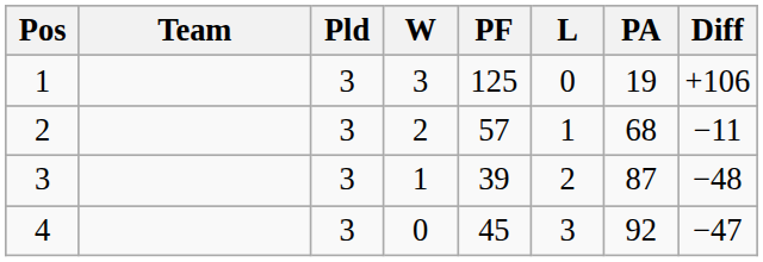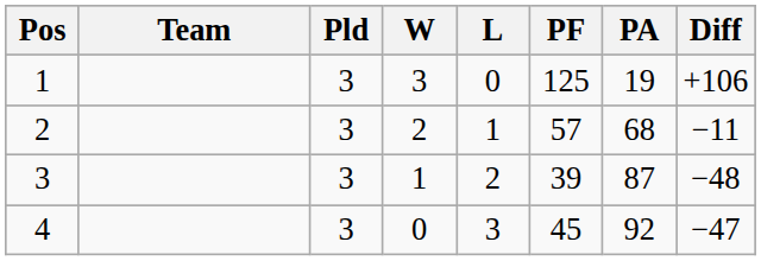 <table class="wikitable" style="text-align: center;">
 <tr>
 <th width="30">Pos</th>
 <th width="110">Team</th>
 <th width="30">Pld</th>
 <th width="30">W</th>
+<th width="30">L</th>
 <th width="30">PF</th>
-<th width="30">L</th>
 <th width="30">PA</th>
 <th width="30">Diff</th>
 </tr>
 <tr>
 <td>1</td>
 <td align="left"></td>
 <td>3</td>
 <td>3</td>
+<td>0</td>
 <td>125</td>
-<td>0</td>
 <td>19</td>
 <td>+106</td>
 </tr>
 <tr>
 <td>2</td>
 <td align="left"></td>
 <td>3</td>
 <td>2</td>
+<td>1</td>
 <td>57</td>
-<td>1</td>
 <td>68</td>
 <td>−11</td>
 </tr>
 <tr>
 <td>3</td>
 <td align="left"></td>
 <td>3</td>
 <td>1</td>
+<td>2</td>
 <td>39</td>
-<td>2</td>
 <td>87</td>
 <td>−48</td>
 </tr>
 <tr>
 <td>4</td>
 <td align="left"></td>
 <td>3</td>
 <td>0</td>
+<td>3</td>
 <td>45</td>
-<td>3</td>
 <td>92</td>
 <td>−47</td>
 </tr>
 </table>
